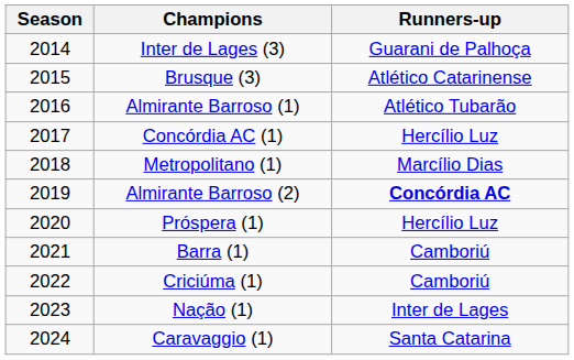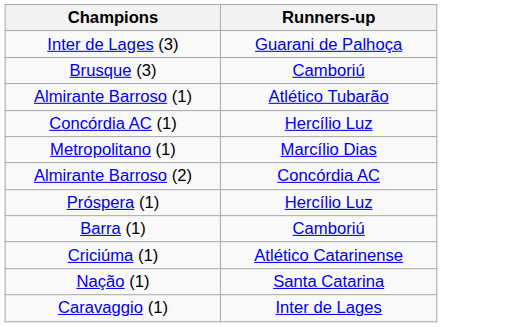 <table class="wikitable" style="text-align:center; margin-left:1em;">
 <tr>
-<th style="width:70px">Season</th>
 <th style="width:200px">Champions</th>
 <th style="width:200px">Runners-up</th>
 </tr>
 <tr>
-<td>2014</td>
 <td><a href='#'>Inter de Lages</a> (3)</td>
 <td><a href='#'>Guarani de Palhoça</a></td>
 </tr>
 <tr>
-<td>2015</td>
 <td><a href='#'>Brusque</a> (3)</td>
-<td><a href='#'>Atlético Catarinense</a></td>
+<td><a href='#'>Camboriú</a></td>
 </tr>
 <tr>
-<td>2016</td>
 <td><a href='#'>Almirante Barroso</a> (1)</td>
 <td><a href='#'>Atlético Tubarão</a></td>
 </tr>
 <tr>
-<td>2017</td>
 <td><a href='#'>Concórdia AC</a> (1)</td>
 <td><a href='#'>Hercílio Luz</a></td>
 </tr>
 <tr>
-<td>2018</td>
 <td><a href='#'>Metropolitano</a> (1)</td>
 <td><a href='#'>Marcílio Dias</a></td>
 </tr>
 <tr>
-<td>2019</td>
 <td><a href='#'>Almirante Barroso</a> (2)</td>
-<td><strong><a href='#'>Concórdia AC</a></strong></td>
+<td><a href='#'>Concórdia AC</a></td>
 </tr>
 <tr>
-<td>2020</td>
 <td><a href='#'>Próspera</a> (1)</td>
 <td><a href='#'>Hercílio Luz</a></td>
 </tr>
 <tr>
-<td>2021</td>
 <td><a href='#'>Barra</a> (1)</td>
 <td><a href='#'>Camboriú</a></td>
 </tr>
 <tr>
-<td>2022</td>
 <td><a href='#'>Criciúma</a> (1)</td>
-<td><a href='#'>Camboriú</a></td>
+<td><a href='#'>Atlético Catarinense</a></td>
 </tr>
 <tr>
-<td>2023</td>
 <td><a href='#'>Nação</a> (1)</td>
+<td><a href='#'>Santa Catarina</a></td>
+</tr>
+<tr>
+<td><a href='#'>Caravaggio</a> (1)</td>
 <td><a href='#'>Inter de Lages</a></td>
 </tr>
-<tr>
-<td>2024</td>
-<td><a href='#'>Caravaggio</a> (1)</td>
-<td><a href='#'>Santa Catarina</a></td>
-</tr>
 </table>
